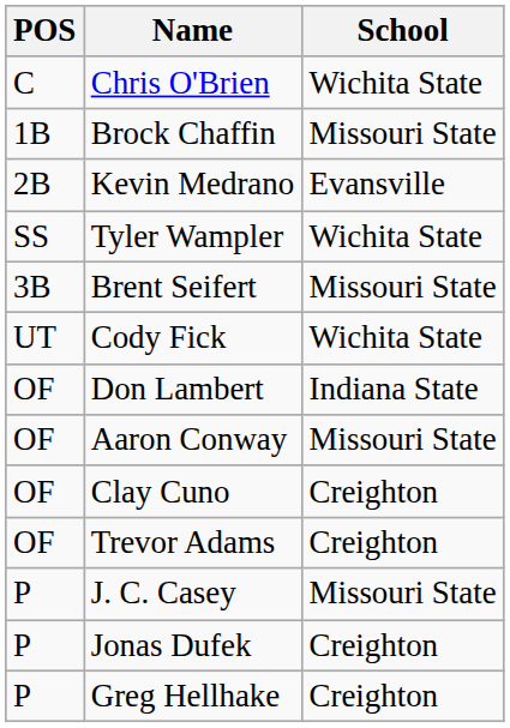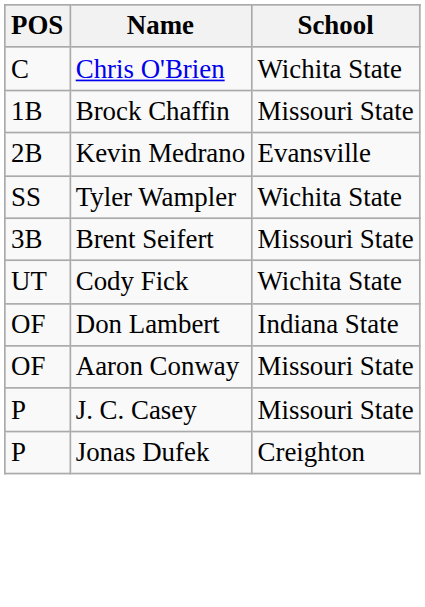 <table class=wikitable>
 <tr>
 <th>POS</th>
 <th>Name</th>
 <th>School</th>
 </tr>
 <tr>
 <td>C</td>
 <td><a href='#'>Chris O'Brien</a></td>
 <td>Wichita State</td>
 </tr>
 <tr>
 <td>1B</td>
 <td>Brock Chaffin</td>
 <td>Missouri State</td>
 </tr>
 <tr>
 <td>2B</td>
 <td>Kevin Medrano</td>
 <td>Evansville</td>
 </tr>
 <tr>
 <td>SS</td>
 <td>Tyler Wampler</td>
 <td>Wichita State</td>
 </tr>
 <tr>
 <td>3B</td>
 <td>Brent Seifert</td>
 <td>Missouri State</td>
 </tr>
 <tr>
 <td>UT</td>
 <td>Cody Fick</td>
 <td>Wichita State</td>
 </tr>
 <tr>
 <td>OF</td>
 <td>Don Lambert</td>
 <td>Indiana State</td>
 </tr>
 <tr>
 <td>OF</td>
 <td>Aaron Conway</td>
 <td>Missouri State</td>
 </tr>
 <tr>
-<td>OF</td>
-<td>Clay Cuno</td>
-<td>Creighton</td>
-</tr>
-<tr>
-<td>OF</td>
-<td>Trevor Adams</td>
-<td>Creighton</td>
-</tr>
-<tr>
 <td>P</td>
 <td>J. C. Casey</td>
 <td>Missouri State</td>
 </tr>
 <tr>
 <td>P</td>
 <td>Jonas Dufek</td>
 <td>Creighton</td>
 </tr>
-<tr>
-<td>P</td>
-<td>Greg Hellhake</td>
-<td>Creighton</td>
-</tr>
 </table>
